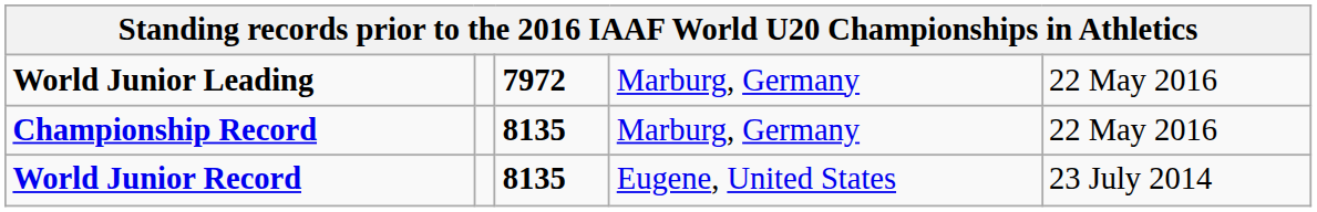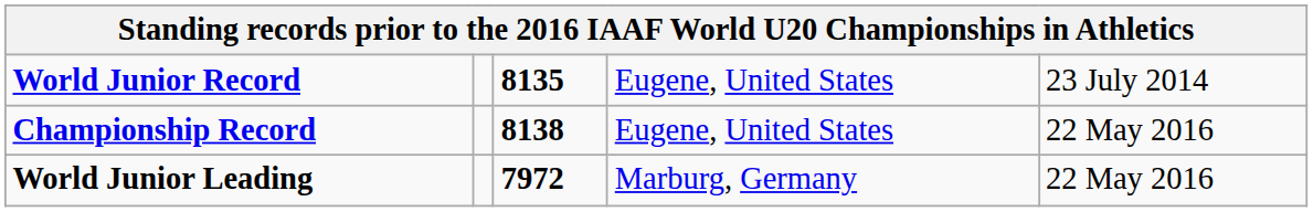 <table class="wikitable" width=75%>
 <tr>
 <th colspan="5">Standing records prior to the 2016 IAAF World U20 Championships in Athletics</th>
+</tr>
+<tr>
+<td><strong><a href='#'>World Junior Record</a></strong></td>
+<td></td>
+<td><strong>8135</strong></td>
+<td><a href='#'>Eugene</a>, <a href='#'>United States</a></td>
+<td>23 July 2014</td>
+</tr>
+<tr>
+<td><strong><a href='#'>Championship Record</a></strong></td>
+<td></td>
+<td><strong>8138</strong></td>
+<td><a href='#'>Eugene</a>, <a href='#'>United States</a></td>
+<td>22 May 2016</td>
 </tr>
 <tr>
 <td><strong>World Junior Leading</strong></td>
 <td></td>
 <td><strong>7972</strong></td>
 <td><a href='#'>Marburg</a>, <a href='#'>Germany</a></td>
 <td>22 May 2016</td>
 </tr>
-<tr>
-<td><strong><a href='#'>Championship Record</a></strong></td>
-<td></td>
-<td><strong>8135</strong></td>
-<td><a href='#'>Marburg</a>, <a href='#'>Germany</a></td>
-<td>22 May 2016</td>
-</tr>
-<tr>
-<td><strong><a href='#'>World Junior Record</a></strong></td>
-<td></td>
-<td><strong>8135</strong></td>
-<td><a href='#'>Eugene</a>, <a href='#'>United States</a></td>
-<td>23 July 2014</td>
-</tr>
 </table>
